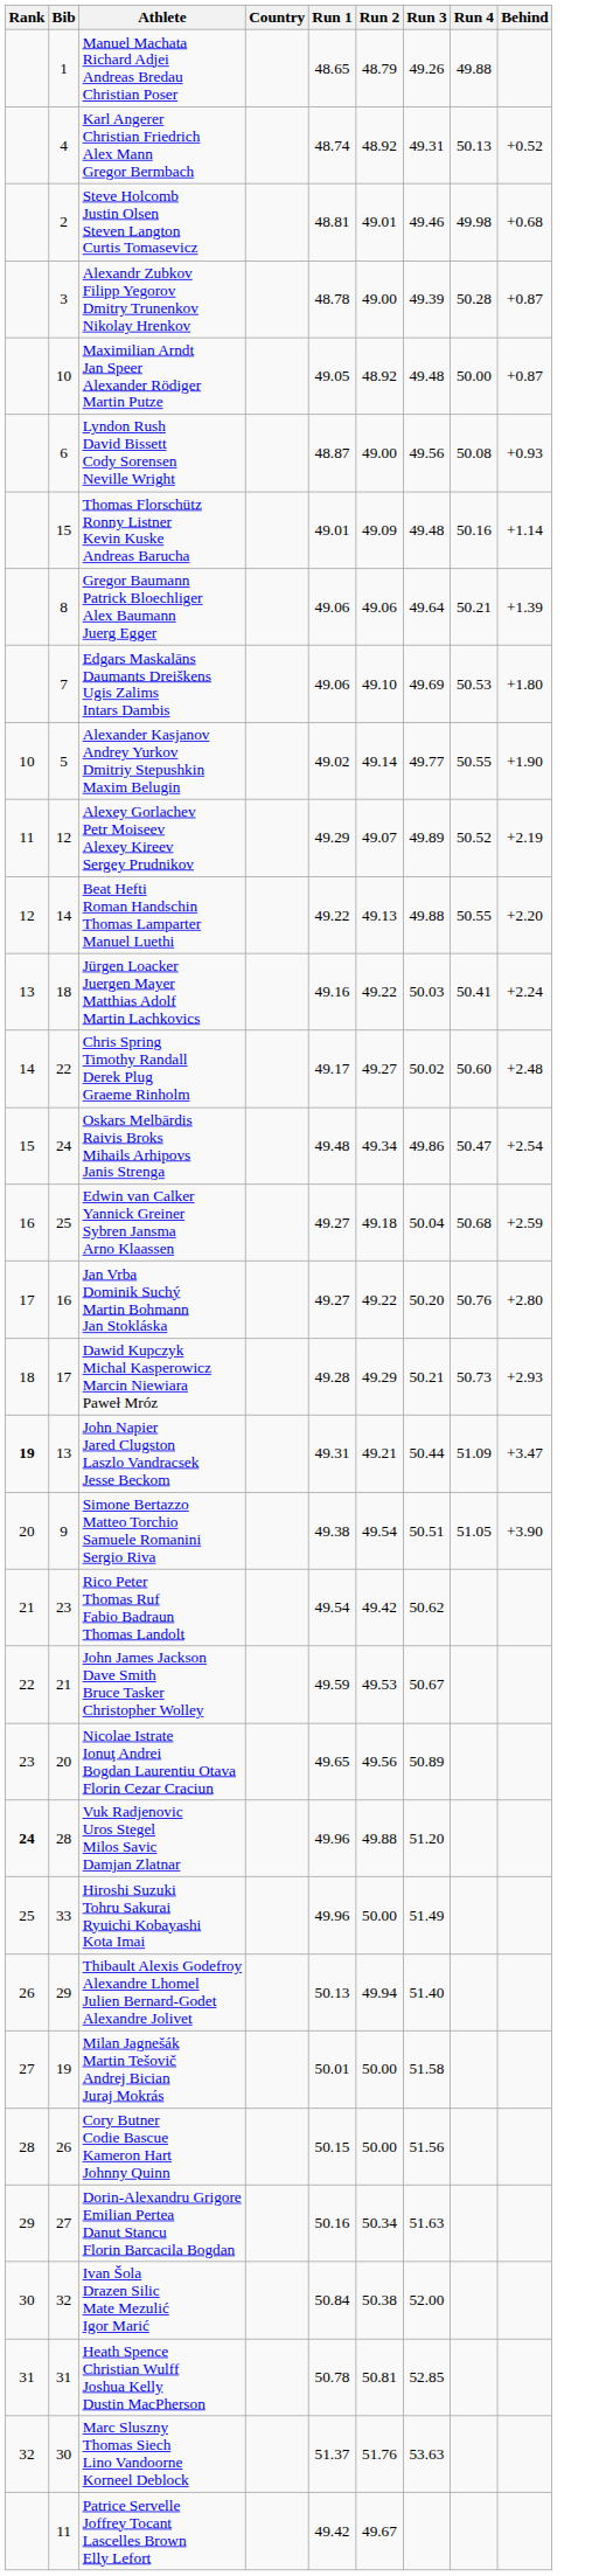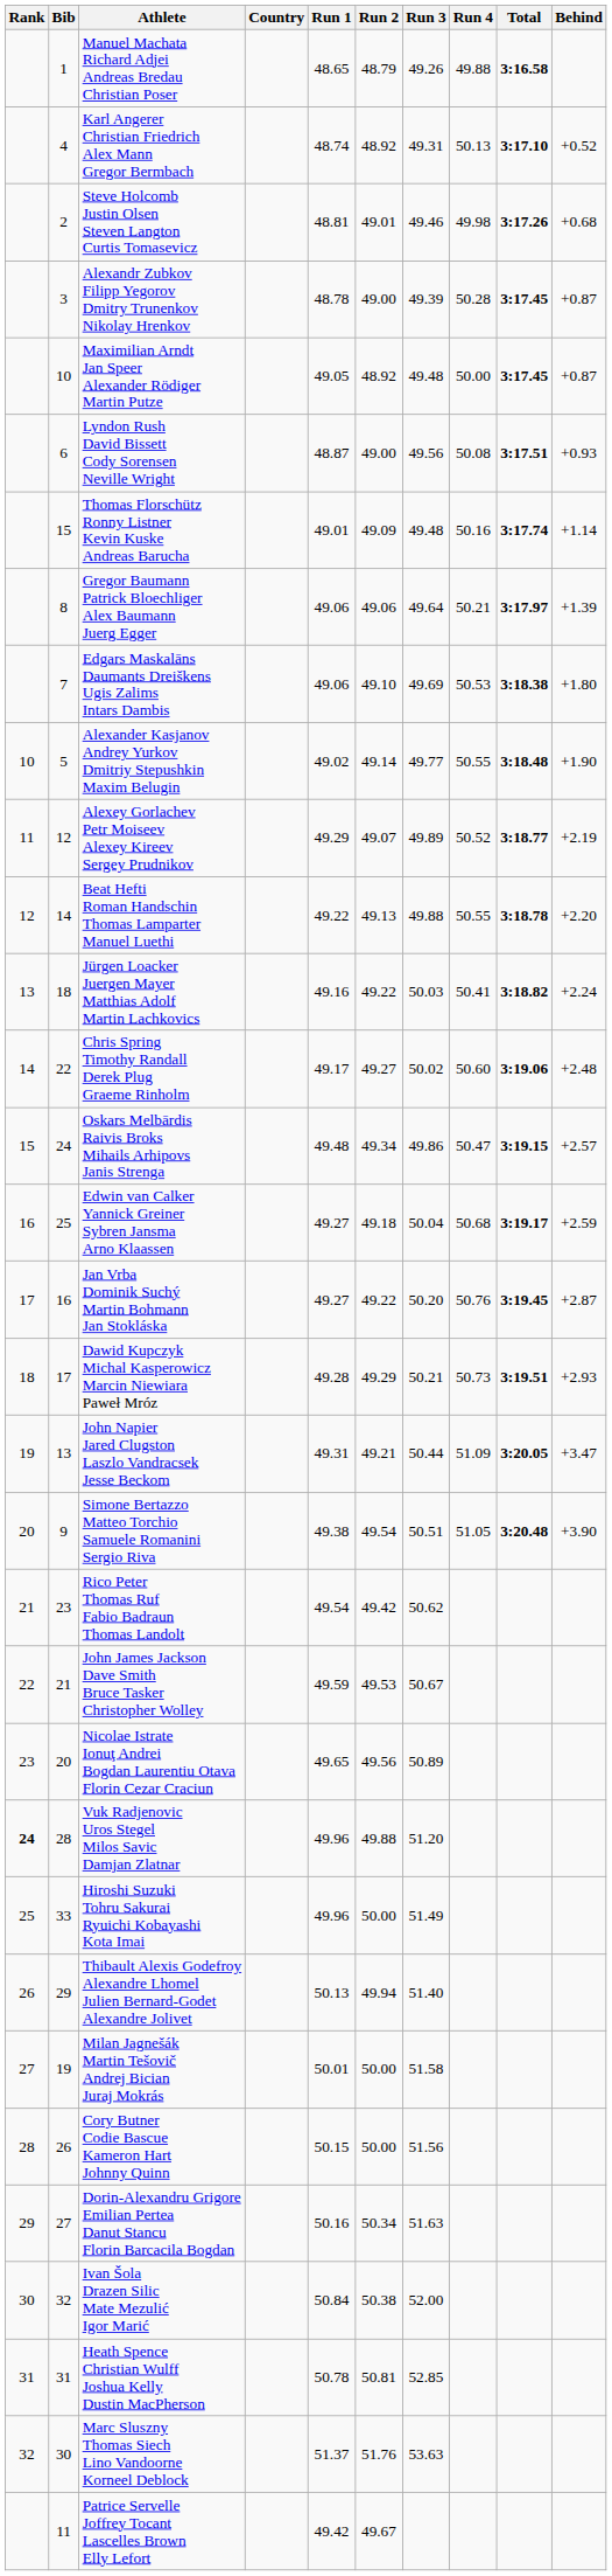 <table class="wikitable sortable" style="text-align:center">
 <tr bgcolor=efefef>
 <th>Rank</th>
 <th>Bib</th>
 <th>Athlete</th>
 <th>Country</th>
 <th>Run 1</th>
 <th>Run 2</th>
 <th>Run 3</th>
 <th>Run 4</th>
+<th>Total</th>
 <th>Behind</th>
 </tr>
 <tr>
 <td></td>
 <td>1</td>
 <td align=left><a href='#'>Manuel Machata</a><br><a href='#'>Richard Adjei</a><br><a href='#'>Andreas Bredau</a><br><a href='#'>Christian Poser</a></td>
 <td align=left></td>
 <td>48.65</td>
 <td>48.79</td>
 <td>49.26</td>
 <td>49.88</td>
+<td><strong>3:16.58</strong></td>
 <td></td>
 </tr>
 <tr>
 <td></td>
 <td>4</td>
 <td align=left><a href='#'>Karl Angerer</a><br><a href='#'>Christian Friedrich</a><br><a href='#'>Alex Mann</a><br><a href='#'>Gregor Bermbach</a></td>
 <td align=left></td>
 <td>48.74</td>
 <td>48.92</td>
 <td>49.31</td>
 <td>50.13</td>
+<td><strong>3:17.10</strong></td>
 <td>+0.52</td>
 </tr>
 <tr>
 <td></td>
 <td>2</td>
 <td align=left><a href='#'>Steve Holcomb</a><br><a href='#'>Justin Olsen</a><br><a href='#'>Steven Langton</a><br><a href='#'>Curtis Tomasevicz</a></td>
 <td align=left></td>
 <td>48.81</td>
 <td>49.01</td>
 <td>49.46</td>
 <td>49.98</td>
+<td><strong>3:17.26</strong></td>
 <td>+0.68</td>
 </tr>
 <tr>
 <td></td>
 <td>3</td>
 <td align=left><a href='#'>Alexandr Zubkov</a><br><a href='#'>Filipp Yegorov</a><br><a href='#'>Dmitry Trunenkov</a><br><a href='#'>Nikolay Hrenkov</a></td>
 <td align=left></td>
 <td>48.78</td>
 <td>49.00</td>
 <td>49.39</td>
 <td>50.28</td>
+<td><strong>3:17.45</strong></td>
 <td>+0.87</td>
 </tr>
 <tr>
 <td></td>
 <td>10</td>
 <td align=left><a href='#'>Maximilian Arndt</a><br><a href='#'>Jan Speer</a><br><a href='#'>Alexander Rödiger</a><br><a href='#'>Martin Putze</a></td>
 <td align=left></td>
 <td>49.05</td>
 <td>48.92</td>
 <td>49.48</td>
 <td>50.00</td>
+<td><strong>3:17.45</strong></td>
 <td>+0.87</td>
 </tr>
 <tr>
 <td></td>
 <td>6</td>
 <td align=left><a href='#'>Lyndon Rush</a><br><a href='#'>David Bissett</a><br><a href='#'>Cody Sorensen</a><br><a href='#'>Neville Wright</a></td>
 <td align=left></td>
 <td>48.87</td>
 <td>49.00</td>
 <td>49.56</td>
 <td>50.08</td>
+<td><strong>3:17.51</strong></td>
 <td>+0.93</td>
 </tr>
 <tr>
 <td></td>
 <td>15</td>
 <td align=left><a href='#'>Thomas Florschütz</a><br><a href='#'>Ronny Listner</a><br><a href='#'>Kevin Kuske</a><br><a href='#'>Andreas Barucha</a></td>
 <td align=left></td>
 <td>49.01</td>
 <td>49.09</td>
 <td>49.48</td>
 <td>50.16</td>
+<td><strong>3:17.74</strong></td>
 <td>+1.14</td>
 </tr>
 <tr>
 <td></td>
 <td>8</td>
 <td align=left><a href='#'>Gregor Baumann</a><br><a href='#'>Patrick Bloechliger</a><br><a href='#'>Alex Baumann</a><br><a href='#'>Juerg Egger</a></td>
 <td align=left></td>
 <td>49.06</td>
 <td>49.06</td>
 <td>49.64</td>
 <td>50.21</td>
+<td><strong>3:17.97</strong></td>
 <td>+1.39</td>
 </tr>
 <tr>
 <td></td>
 <td>7</td>
 <td align=left><a href='#'>Edgars Maskalāns</a><br><a href='#'>Daumants Dreiškens</a><br><a href='#'>Ugis Zalims</a><br><a href='#'>Intars Dambis</a></td>
 <td align=left></td>
 <td>49.06</td>
 <td>49.10</td>
 <td>49.69</td>
 <td>50.53</td>
+<td><strong>3:18.38</strong></td>
 <td>+1.80</td>
 </tr>
 <tr>
 <td>10</td>
 <td>5</td>
 <td align=left><a href='#'>Alexander Kasjanov</a><br><a href='#'>Andrey Yurkov</a><br><a href='#'>Dmitriy Stepushkin</a><br><a href='#'>Maxim Belugin</a></td>
 <td align=left></td>
 <td>49.02</td>
 <td>49.14</td>
 <td>49.77</td>
 <td>50.55</td>
+<td><strong>3:18.48</strong></td>
 <td>+1.90</td>
 </tr>
 <tr>
 <td>11</td>
 <td>12</td>
 <td align=left><a href='#'>Alexey Gorlachev</a><br><a href='#'>Petr Moiseev</a><br><a href='#'>Alexey Kireev</a><br><a href='#'>Sergey Prudnikov</a></td>
 <td align=left></td>
 <td>49.29</td>
 <td>49.07</td>
 <td>49.89</td>
 <td>50.52</td>
+<td><strong>3:18.77</strong></td>
 <td>+2.19</td>
 </tr>
 <tr>
 <td>12</td>
 <td>14</td>
 <td align=left><a href='#'>Beat Hefti</a><br><a href='#'>Roman Handschin</a><br><a href='#'>Thomas Lamparter</a><br><a href='#'>Manuel Luethi</a></td>
 <td align=left></td>
 <td>49.22</td>
 <td>49.13</td>
 <td>49.88</td>
 <td>50.55</td>
+<td><strong>3:18.78</strong></td>
 <td>+2.20</td>
 </tr>
 <tr>
 <td>13</td>
 <td>18</td>
 <td align=left><a href='#'>Jürgen Loacker</a><br><a href='#'>Juergen Mayer</a><br><a href='#'>Matthias Adolf</a><br><a href='#'>Martin Lachkovics</a></td>
 <td align=left></td>
 <td>49.16</td>
 <td>49.22</td>
 <td>50.03</td>
 <td>50.41</td>
+<td><strong>3:18.82</strong></td>
 <td>+2.24</td>
 </tr>
 <tr>
 <td>14</td>
 <td>22</td>
 <td align=left><a href='#'>Chris Spring</a><br><a href='#'>Timothy Randall</a><br><a href='#'>Derek Plug</a><br><a href='#'>Graeme Rinholm</a></td>
 <td align=left></td>
 <td>49.17</td>
 <td>49.27</td>
 <td>50.02</td>
 <td>50.60</td>
+<td><strong>3:19.06</strong></td>
 <td>+2.48</td>
 </tr>
 <tr>
 <td>15</td>
 <td>24</td>
 <td align=left><a href='#'>Oskars Melbārdis</a><br><a href='#'>Raivis Broks</a><br><a href='#'>Mihails Arhipovs</a><br><a href='#'>Janis Strenga</a></td>
 <td align=left></td>
 <td>49.48</td>
 <td>49.34</td>
 <td>49.86</td>
 <td>50.47</td>
-<td>+2.54</td>
+<td><strong>3:19.15</strong></td>
+<td>+2.57</td>
 </tr>
 <tr>
 <td>16</td>
 <td>25</td>
 <td align=left><a href='#'>Edwin van Calker</a><br><a href='#'>Yannick Greiner</a><br><a href='#'>Sybren Jansma</a><br><a href='#'>Arno Klaassen</a></td>
 <td align=left></td>
 <td>49.27</td>
 <td>49.18</td>
 <td>50.04</td>
 <td>50.68</td>
+<td><strong>3:19.17</strong></td>
 <td>+2.59</td>
 </tr>
 <tr>
 <td>17</td>
 <td>16</td>
 <td align=left><a href='#'>Jan Vrba</a><br><a href='#'>Dominik Suchý</a><br><a href='#'>Martin Bohmann</a><br><a href='#'>Jan Stokláska</a></td>
 <td align=left></td>
 <td>49.27</td>
 <td>49.22</td>
 <td>50.20</td>
 <td>50.76</td>
-<td>+2.80</td>
+<td><strong>3:19.45</strong></td>
+<td>+2.87</td>
 </tr>
 <tr>
 <td>18</td>
 <td>17</td>
 <td align=left><a href='#'>Dawid Kupczyk</a><br><a href='#'>Michal Kasperowicz</a><br><a href='#'>Marcin Niewiara</a><br>Paweł Mróz</td>
 <td align=left></td>
 <td>49.28</td>
 <td>49.29</td>
 <td>50.21</td>
 <td>50.73</td>
+<td><strong>3:19.51</strong></td>
 <td>+2.93</td>
 </tr>
 <tr>
-<td><strong>19</strong></td>
+<td>19</td>
 <td>13</td>
 <td align=left><a href='#'>John Napier</a><br><a href='#'>Jared Clugston</a><br><a href='#'>Laszlo Vandracsek</a><br><a href='#'>Jesse Beckom</a></td>
 <td align=left></td>
 <td>49.31</td>
 <td>49.21</td>
 <td>50.44</td>
 <td>51.09</td>
+<td><strong>3:20.05</strong></td>
 <td>+3.47</td>
 </tr>
 <tr>
 <td>20</td>
 <td>9</td>
 <td align=left><a href='#'>Simone Bertazzo</a><br><a href='#'>Matteo Torchio</a><br><a href='#'>Samuele Romanini</a><br><a href='#'>Sergio Riva</a></td>
 <td align=left></td>
 <td>49.38</td>
 <td>49.54</td>
 <td>50.51</td>
 <td>51.05</td>
+<td><strong>3:20.48</strong></td>
 <td>+3.90</td>
 </tr>
 <tr>
 <td>21</td>
 <td>23</td>
 <td align=left><a href='#'>Rico Peter</a><br><a href='#'>Thomas Ruf</a><br><a href='#'>Fabio Badraun</a><br><a href='#'>Thomas Landolt</a></td>
 <td align=left></td>
 <td>49.54</td>
 <td>49.42</td>
 <td>50.62</td>
 <td></td>
+<td><strong></strong></td>
 <td></td>
 </tr>
 <tr>
 <td>22</td>
 <td>21</td>
 <td align=left><a href='#'>John James Jackson</a><br><a href='#'>Dave Smith</a><br><a href='#'>Bruce Tasker</a><br><a href='#'>Christopher Wolley</a></td>
 <td align=left></td>
 <td>49.59</td>
 <td>49.53</td>
 <td>50.67</td>
 <td></td>
+<td><strong></strong></td>
 <td></td>
 </tr>
 <tr>
 <td>23</td>
 <td>20</td>
 <td align=left><a href='#'>Nicolae Istrate</a><br><a href='#'>Ionuţ Andrei</a><br><a href='#'>Bogdan Laurentiu Otava</a><br><a href='#'>Florin Cezar Craciun</a></td>
 <td align=left></td>
 <td>49.65</td>
 <td>49.56</td>
 <td>50.89</td>
 <td></td>
+<td><strong></strong></td>
 <td></td>
 </tr>
 <tr>
 <td><strong>24</strong></td>
 <td>28</td>
 <td align=left><a href='#'>Vuk Radjenovic</a><br><a href='#'>Uros Stegel</a><br><a href='#'>Milos Savic</a><br><a href='#'>Damjan Zlatnar</a></td>
 <td align=left></td>
 <td>49.96</td>
 <td>49.88</td>
 <td>51.20</td>
 <td></td>
+<td><strong></strong></td>
 <td></td>
 </tr>
 <tr>
 <td>25</td>
 <td>33</td>
 <td align=left><a href='#'>Hiroshi Suzuki</a><br><a href='#'>Tohru Sakurai</a><br><a href='#'>Ryuichi Kobayashi</a><br><a href='#'>Kota Imai</a></td>
 <td align=left></td>
 <td>49.96</td>
 <td>50.00</td>
 <td>51.49</td>
 <td></td>
+<td><strong></strong></td>
 <td></td>
 </tr>
 <tr>
 <td>26</td>
 <td>29</td>
 <td align=left><a href='#'>Thibault Alexis Godefroy</a><br><a href='#'>Alexandre Lhomel</a><br><a href='#'>Julien Bernard-Godet</a><br><a href='#'>Alexandre Jolivet</a></td>
 <td align=left></td>
 <td>50.13</td>
 <td>49.94</td>
 <td>51.40</td>
 <td></td>
+<td><strong></strong></td>
 <td></td>
 </tr>
 <tr>
 <td>27</td>
 <td>19</td>
 <td align=left><a href='#'>Milan Jagnešák</a><br><a href='#'>Martin Tešovič</a><br><a href='#'>Andrej Bician</a><br><a href='#'>Juraj Mokrás</a></td>
 <td align=left></td>
 <td>50.01</td>
 <td>50.00</td>
 <td>51.58</td>
 <td></td>
+<td><strong></strong></td>
 <td></td>
 </tr>
 <tr>
 <td>28</td>
 <td>26</td>
 <td align=left><a href='#'>Cory Butner</a><br><a href='#'>Codie Bascue</a><br><a href='#'>Kameron Hart</a><br><a href='#'>Johnny Quinn</a></td>
 <td align=left></td>
 <td>50.15</td>
 <td>50.00</td>
 <td>51.56</td>
 <td></td>
+<td><strong></strong></td>
 <td></td>
 </tr>
 <tr>
 <td>29</td>
 <td>27</td>
 <td align=left><a href='#'>Dorin-Alexandru Grigore</a><br><a href='#'>Emilian Pertea</a><br><a href='#'>Danut Stancu</a><br><a href='#'>Florin Barcacila Bogdan</a></td>
 <td align=left></td>
 <td>50.16</td>
 <td>50.34</td>
 <td>51.63</td>
 <td></td>
+<td><strong></strong></td>
 <td></td>
 </tr>
 <tr>
 <td>30</td>
 <td>32</td>
 <td align=left><a href='#'>Ivan Šola</a><br><a href='#'>Drazen Silic</a><br><a href='#'>Mate Mezulić</a><br><a href='#'>Igor Marić</a></td>
 <td align=left></td>
 <td>50.84</td>
 <td>50.38</td>
 <td>52.00</td>
 <td></td>
+<td><strong></strong></td>
 <td></td>
 </tr>
 <tr>
 <td>31</td>
 <td>31</td>
 <td align=left><a href='#'>Heath Spence</a><br><a href='#'>Christian Wulff</a><br><a href='#'>Joshua Kelly</a><br><a href='#'>Dustin MacPherson</a></td>
 <td align=left></td>
 <td>50.78</td>
 <td>50.81</td>
 <td>52.85</td>
 <td></td>
+<td><strong></strong></td>
 <td></td>
 </tr>
 <tr>
 <td>32</td>
 <td>30</td>
 <td align=left><a href='#'>Marc Sluszny</a><br><a href='#'>Thomas Siech</a><br><a href='#'>Lino Vandoorne</a><br><a href='#'>Korneel Deblock</a></td>
 <td align=left></td>
 <td>51.37</td>
 <td>51.76</td>
 <td>53.63</td>
 <td></td>
+<td><strong></strong></td>
 <td></td>
 </tr>
 <tr>
 <td></td>
 <td>11</td>
 <td align=left><a href='#'>Patrice Servelle</a><br><a href='#'>Joffrey Tocant</a><br><a href='#'>Lascelles Brown</a><br><a href='#'>Elly Lefort</a></td>
 <td align=left></td>
 <td>49.42</td>
 <td>49.67</td>
 <td></td>
 <td></td>
+<td><strong></strong></td>
 <td></td>
 </tr>
 </table>
